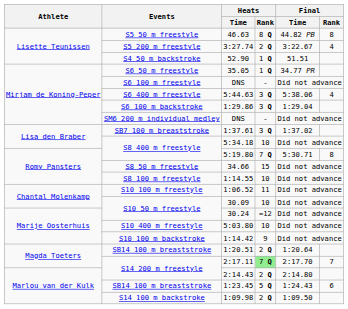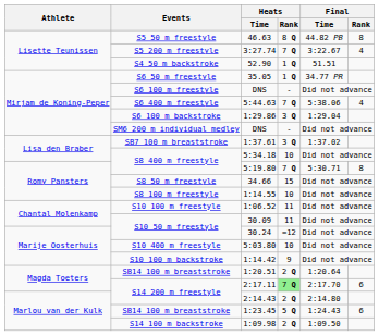 <table class=wikitable style="font-size:90%;text-align:center">
 <tr>
 <th rowspan="2">Athlete</th>
 <th rowspan="2">Events</th>
 <th colspan="2">Heats</th>
 <th colspan="2">Final</th>
 </tr>
 <tr>
 <th>Time</th>
 <th>Rank</th>
 <th>Time</th>
 <th>Rank</th>
 </tr>
 <tr>
 <td rowspan=3><a href='#'>Lisette Teunissen</a></td>
 <td><a href='#'>S5 50 m freestyle</a></td>
 <td>46.63</td>
 <td>8 <strong>Q</strong></td>
 <td>44.82 <em>PB</em></td>
 <td>8</td>
 </tr>
 <tr>
 <td><a href='#'>S5 200 m freestyle</a></td>
 <td>3:27.74</td>
-<td>2 <strong>Q</strong></td>
+<td>7 <strong>Q</strong></td>
 <td>3:22.67</td>
 <td>4</td>
 </tr>
 <tr>
 <td><a href='#'>S4 50 m backstroke</a></td>
 <td>52.90</td>
 <td>1 <strong>Q</strong></td>
 <td>51.51</td>
 <td></td>
 </tr>
 <tr>
 <td rowspan=5><a href='#'>Mirjam de Koning-Peper</a></td>
 <td><a href='#'>S6 50 m freestyle</a></td>
 <td>35.05</td>
 <td>1 <strong>Q</strong></td>
 <td>34.77 	<em>PR</em></td>
 <td></td>
 </tr>
 <tr>
 <td><a href='#'>S6 100 m freestyle</a></td>
 <td>DNS</td>
 <td>-</td>
 <td colspan=2>Did not advance</td>
 </tr>
 <tr>
 <td><a href='#'>S6 400 m freestyle</a></td>
 <td>5:44.63</td>
-<td>3 <strong>Q</strong></td>
+<td>7 <strong>Q</strong></td>
 <td>5:38.06</td>
 <td>4</td>
 </tr>
 <tr>
 <td><a href='#'>S6 100 m backstroke</a></td>
 <td>1:29.86</td>
 <td>3 <strong>Q</strong></td>
 <td>1:29.04</td>
 <td></td>
 </tr>
 <tr>
 <td><a href='#'>SM6 200 m individual medley</a></td>
 <td>DNS</td>
 <td>-</td>
 <td colspan=2>Did not advance</td>
 </tr>
 <tr>
 <td rowspan=2><a href='#'>Lisa den Braber</a></td>
 <td><a href='#'>SB7 100 m breaststroke</a></td>
 <td>1:37.61</td>
 <td>3 <strong>Q</strong></td>
 <td>1:37.02</td>
 <td></td>
 </tr>
 <tr>
 <td rowspan=2><a href='#'>S8 400 m freestyle</a></td>
 <td>5:34.18</td>
 <td>10</td>
 <td colspan=2>Did not advance</td>
 </tr>
 <tr>
 <td rowspan=3><a href='#'>Romy Pansters</a></td>
 <td>5:19.80</td>
 <td>7 <strong>Q</strong></td>
 <td>5:30.71</td>
 <td>8</td>
 </tr>
 <tr>
 <td><a href='#'>S8 50 m freestyle</a></td>
 <td>34.66</td>
 <td>15</td>
 <td colspan=2>Did not advance</td>
 </tr>
 <tr>
 <td><a href='#'>S8 100 m freestyle</a></td>
 <td>1:14.55</td>
 <td>10</td>
 <td colspan=2>Did not advance</td>
 </tr>
 <tr>
 <td rowspan=2><a href='#'>Chantal Molenkamp</a></td>
 <td><a href='#'>S10 100 m freestyle</a></td>
 <td>1:06.52</td>
 <td>11</td>
 <td colspan=2>Did not advance</td>
 </tr>
 <tr>
 <td rowspan=2><a href='#'>S10 50 m freestyle</a></td>
 <td>30.09</td>
-<td>10</td>
+<td>11</td>
 <td colspan=2>Did not advance</td>
 </tr>
 <tr>
 <td rowspan=3><a href='#'>Marije Oosterhuis</a></td>
 <td>30.24</td>
 <td>=12</td>
 <td colspan=2>Did not advance</td>
 </tr>
 <tr>
 <td><a href='#'>S10 400 m freestyle</a></td>
 <td>5:03.80</td>
 <td>10</td>
 <td colspan=2>Did not advance</td>
 </tr>
 <tr>
 <td><a href='#'>S10 100 m backstroke</a></td>
 <td>1:14.42</td>
 <td>9</td>
 <td colspan=2>Did not advance</td>
 </tr>
 <tr>
 <td rowspan=2><a href='#'>Magda Toeters</a></td>
 <td><a href='#'>SB14 100 m breaststroke</a></td>
 <td>1:20.51</td>
 <td>2 <strong>Q</strong></td>
 <td>1:20.64</td>
 <td></td>
 </tr>
 <tr>
 <td rowspan=2><a href='#'>S14 200 m freestyle</a></td>
 <td>2:17.11</td>
 <td style="background: lightgreen;">7 <strong>Q</strong></td>
 <td>2:17.70</td>
-<td>7</td>
+<td>6</td>
 </tr>
 <tr>
 <td rowspan=3><a href='#'>Marlou van der Kulk</a></td>
 <td>2:14.43</td>
 <td>2 <strong>Q</strong></td>
 <td>2:14.80</td>
 <td></td>
 </tr>
 <tr>
 <td><a href='#'>SB14 100 m breaststroke</a></td>
 <td>1:23.45</td>
 <td>5 <strong>Q</strong></td>
 <td>1:24.43</td>
 <td>6</td>
 </tr>
 <tr>
 <td><a href='#'>S14 100 m backstroke</a></td>
 <td>1:09.98</td>
 <td>2 <strong>Q</strong></td>
 <td>1:09.50</td>
 <td></td>
 </tr>
 </table>
